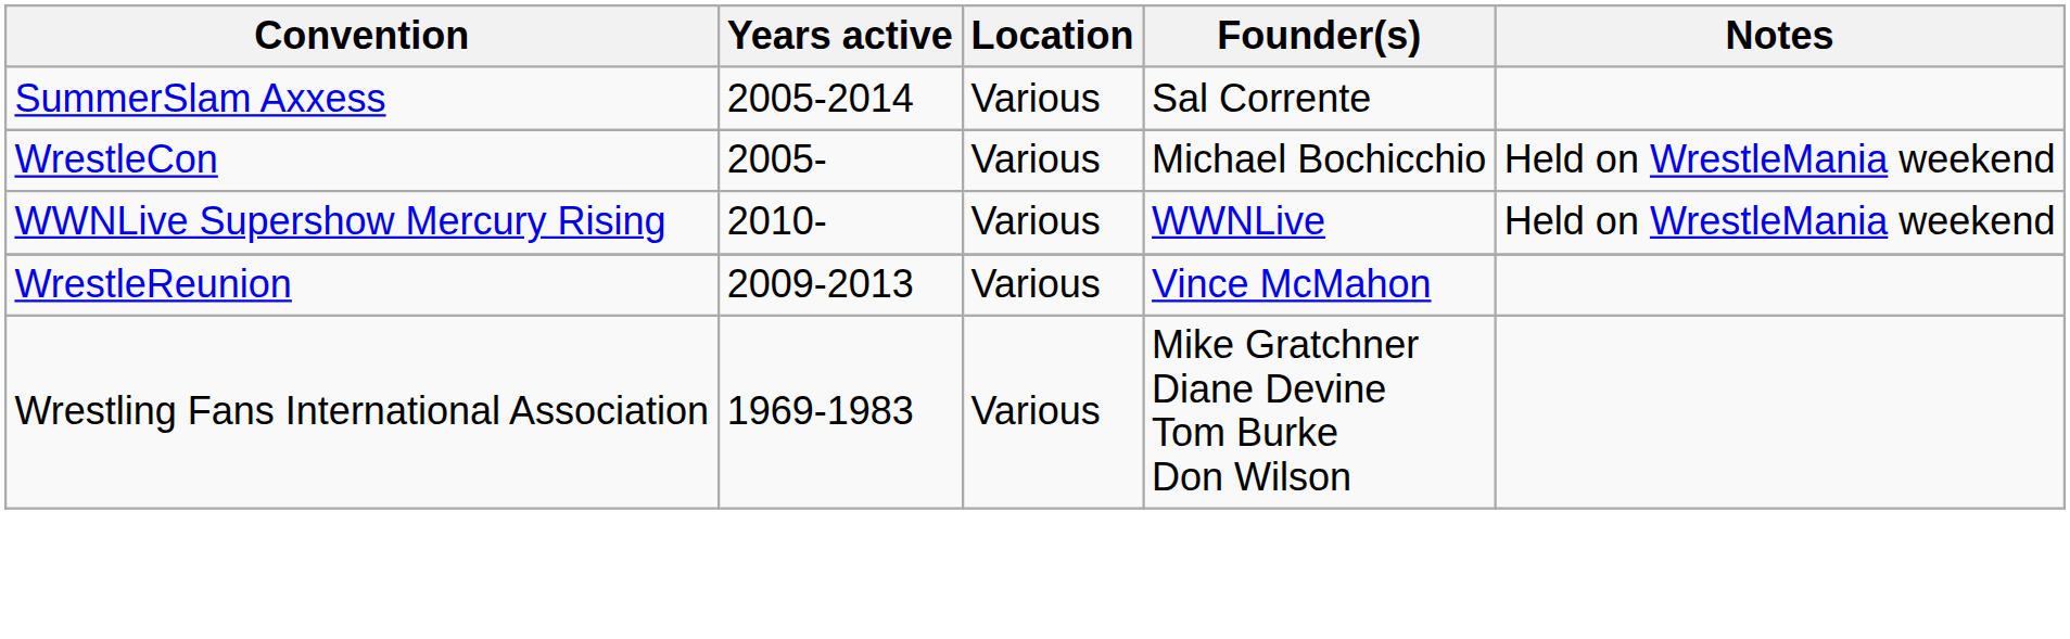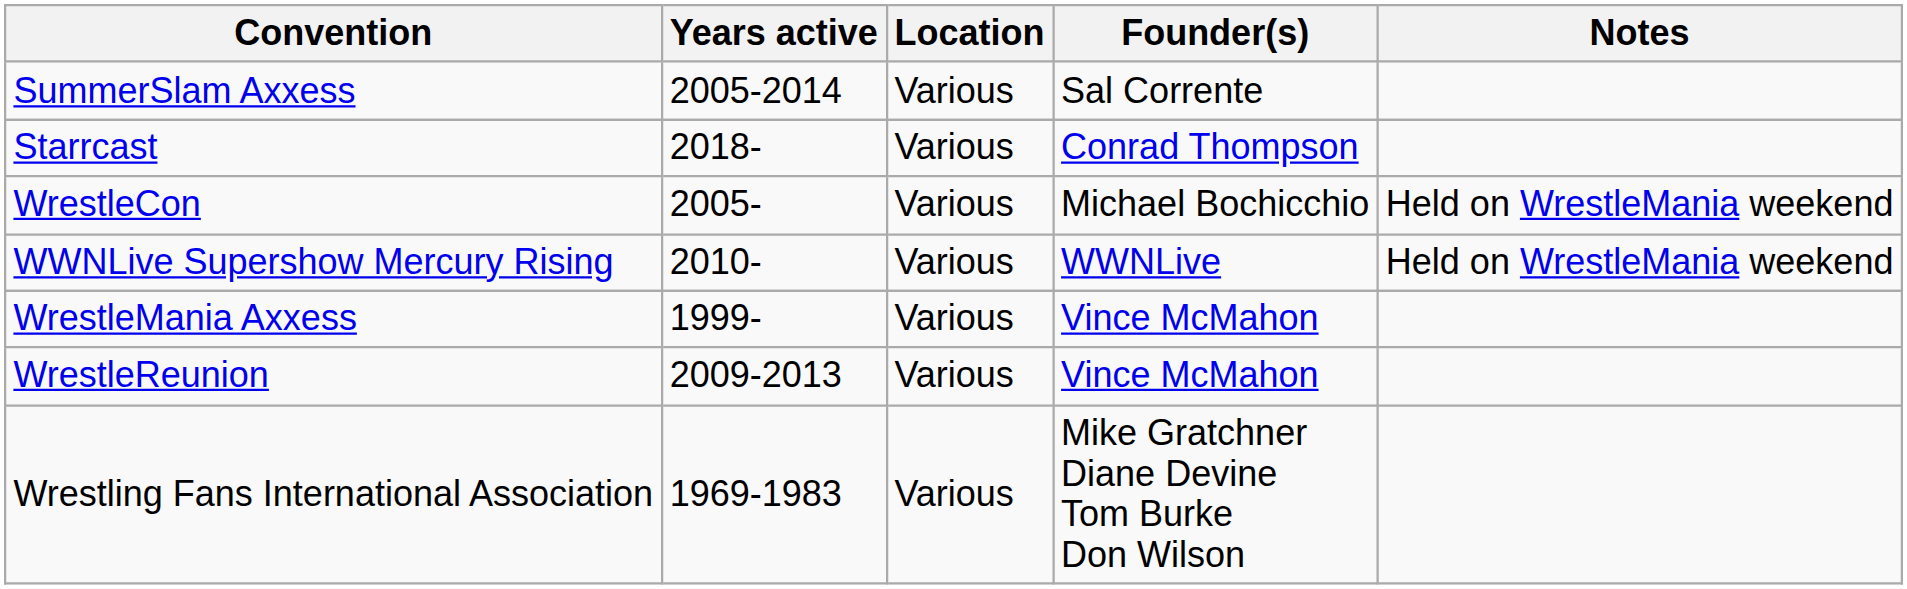 <table class="sortable wikitable">
 <tr>
 <th>Convention</th>
 <th>Years active</th>
 <th>Location</th>
 <th>Founder(s)</th>
 <th>Notes</th>
 </tr>
 <tr>
 <td><a href='#'>SummerSlam Axxess</a></td>
 <td>2005-2014</td>
 <td>Various</td>
 <td>Sal Corrente</td>
 <td></td>
 </tr>
 <tr>
 </tr>
 <tr>
+<td><a href='#'>Starrcast</a></td>
+<td>2018-</td>
+<td>Various</td>
+<td><a href='#'>Conrad Thompson</a></td>
+<td></td>
+</tr>
+<tr>
 <td><a href='#'>WrestleCon</a></td>
 <td>2005-</td>
 <td>Various</td>
 <td>Michael Bochicchio</td>
 <td>Held on <a href='#'>WrestleMania</a> weekend</td>
 </tr>
 <tr>
 <td><a href='#'>WWNLive Supershow Mercury Rising</a></td>
 <td>2010-</td>
 <td>Various</td>
 <td><a href='#'>WWNLive</a></td>
 <td>Held on <a href='#'>WrestleMania</a> weekend</td>
 </tr>
 <tr>
 </tr>
 <tr>
+<td><a href='#'>WrestleMania Axxess</a></td>
+<td>1999-</td>
+<td>Various</td>
+<td><a href='#'>Vince McMahon</a></td>
+<td></td>
+</tr>
+<tr>
 <td><a href='#'>WrestleReunion</a></td>
 <td>2009-2013</td>
 <td>Various</td>
 <td><a href='#'>Vince McMahon</a></td>
 <td></td>
 </tr>
 <tr>
 <td>Wrestling Fans International Association</td>
 <td>1969-1983</td>
 <td>Various</td>
 <td>Mike Gratchner<br>Diane Devine<br>Tom Burke<br>Don Wilson</td>
 <td></td>
 </tr>
 </table>
